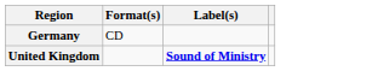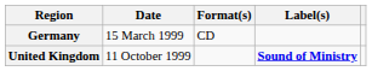 <table class="wikitable plainrowheaders">
 <tr>
 <th scope="col">Region</th>
+<th scope="col">Date</th>
 <th scope="col">Format(s)</th>
 <th scope="col">Label(s)</th>
 <th scope="col"></th>
 </tr>
 <tr>
 <th scope="row">Germany</th>
+<td>15 March 1999</td>
 <td>CD</td>
 <td></td>
 <td></td>
 </tr>
 <tr>
 <th scope="row">United Kingdom</th>
+<td>11 October 1999</td>
 <td></td>
 <td><strong><a href='#'>Sound of Ministry</a></strong></td>
 <td></td>
 </tr>
 </table>
